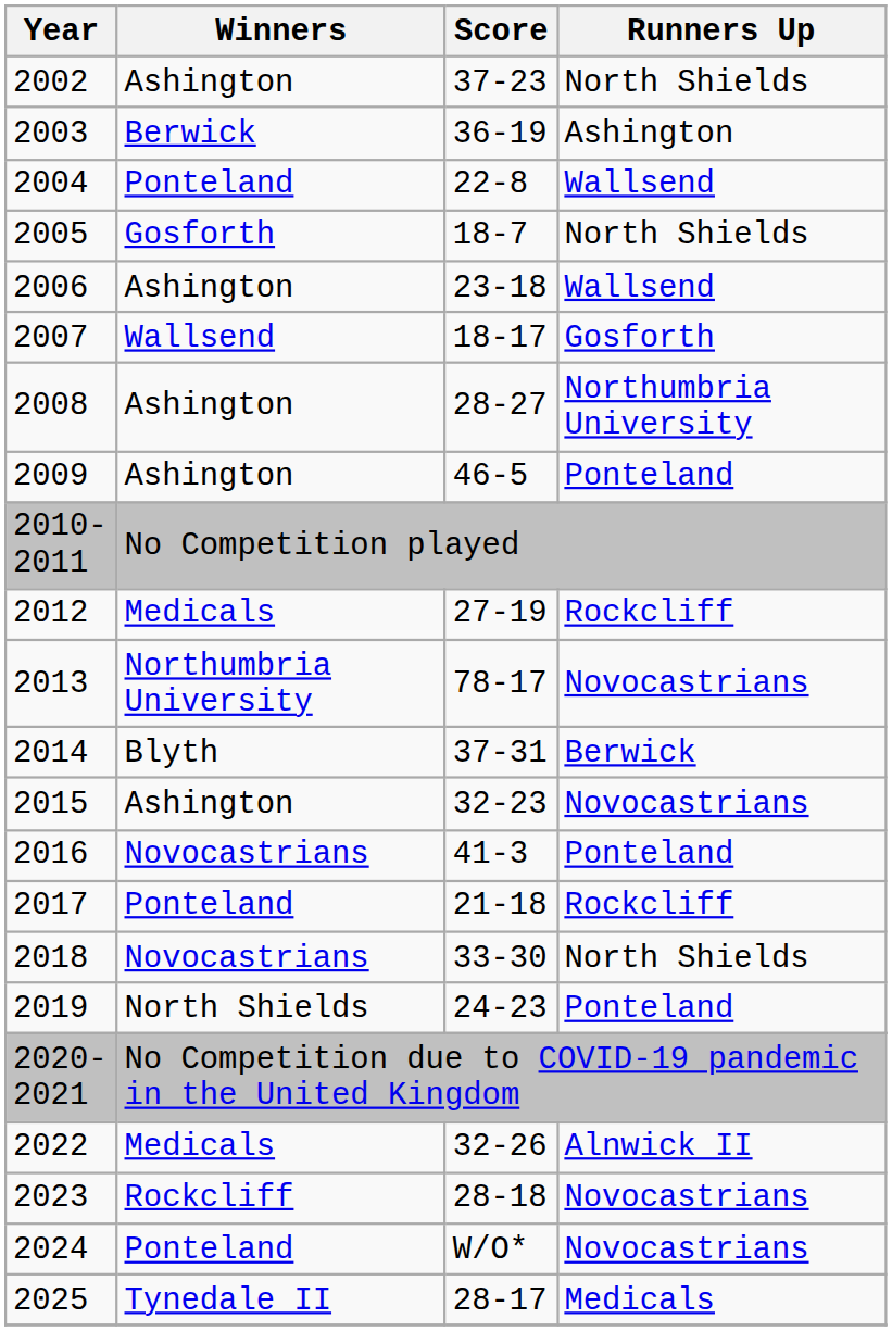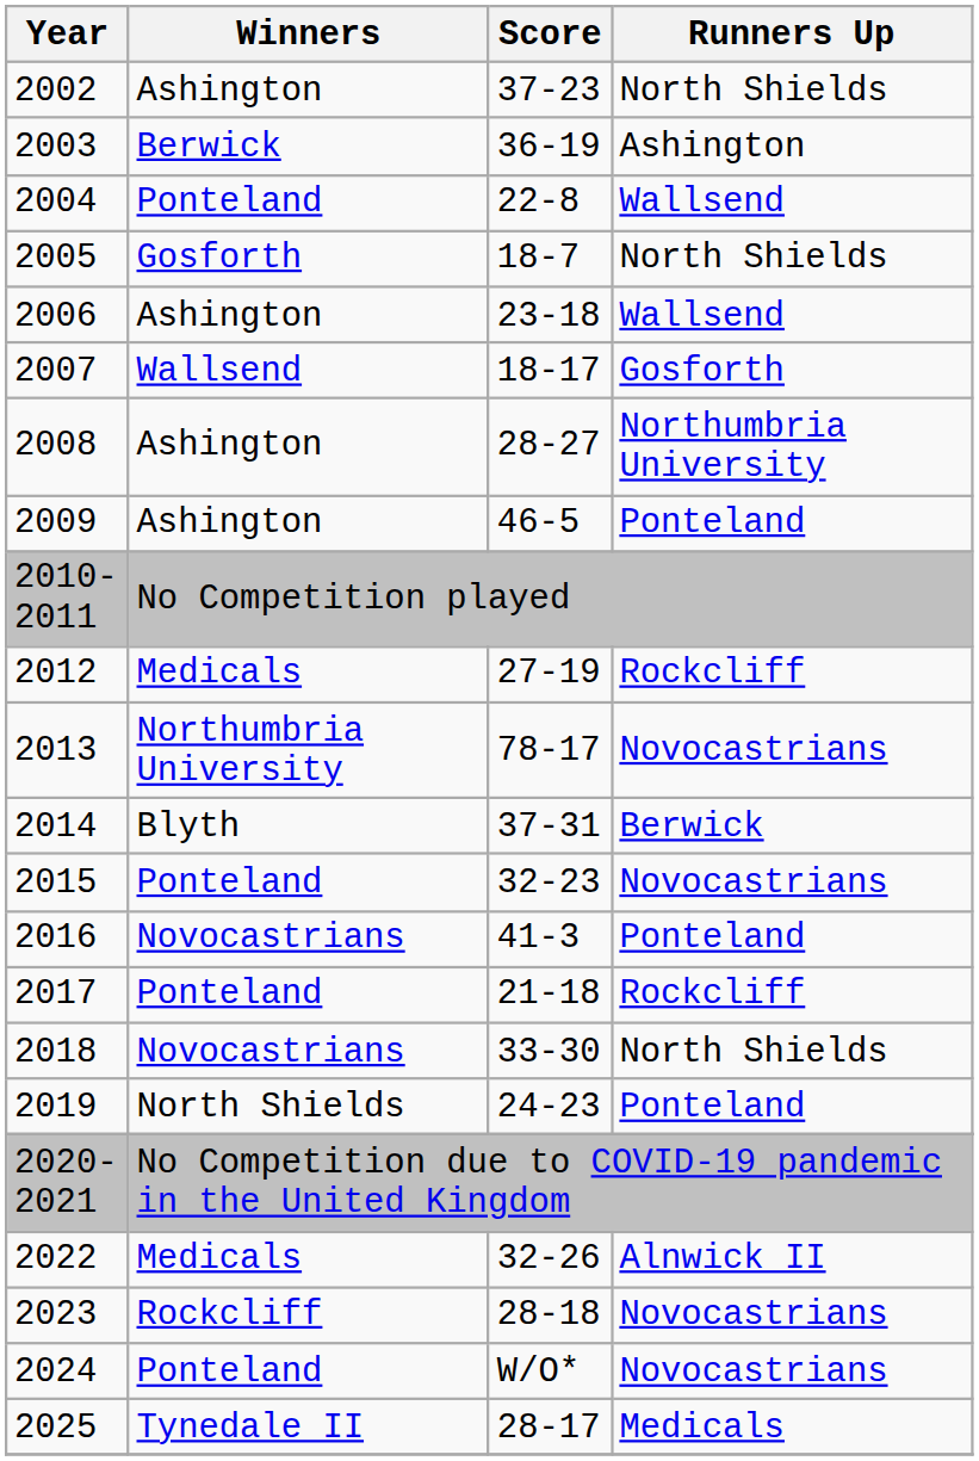 <table class="wikitable" border="1">
 <tr>
 <th width="40pt">Year</th>
 <th width="130pt">Winners</th>
 <th width="40pt">Score</th>
 <th width="130pt">Runners Up</th>
 </tr>
 <tr>
 <td>2002</td>
 <td>Ashington</td>
 <td>37-23</td>
 <td>North Shields</td>
 </tr>
 <tr>
 <td>2003</td>
 <td><a href='#'>Berwick</a></td>
 <td>36-19</td>
 <td>Ashington</td>
 </tr>
 <tr>
 <td>2004</td>
 <td><a href='#'>Ponteland</a></td>
 <td>22-8</td>
 <td><a href='#'>Wallsend</a></td>
 </tr>
 <tr>
 <td>2005</td>
 <td><a href='#'>Gosforth</a></td>
 <td>18-7</td>
 <td>North Shields</td>
 </tr>
 <tr>
 <td>2006</td>
 <td>Ashington</td>
 <td>23-18</td>
 <td><a href='#'>Wallsend</a></td>
 </tr>
 <tr>
 <td>2007</td>
 <td><a href='#'>Wallsend</a></td>
 <td>18-17</td>
 <td><a href='#'>Gosforth</a></td>
 </tr>
 <tr>
 <td>2008</td>
 <td>Ashington</td>
 <td>28-27</td>
 <td><a href='#'>Northumbria University</a></td>
 </tr>
 <tr>
 <td>2009</td>
 <td>Ashington</td>
 <td>46-5</td>
 <td><a href='#'>Ponteland</a></td>
 </tr>
 <tr>
 <td style="background:silver">2010-2011</td>
 <td colspan="6" style="background:silver">No Competition played</td>
 </tr>
 <tr>
 <td>2012</td>
 <td><a href='#'>Medicals</a></td>
 <td>27-19</td>
 <td><a href='#'>Rockcliff</a></td>
 </tr>
 <tr>
 <td>2013</td>
 <td><a href='#'>Northumbria University</a></td>
 <td>78-17</td>
 <td><a href='#'>Novocastrians</a></td>
 </tr>
 <tr>
 <td>2014</td>
 <td>Blyth</td>
 <td>37-31</td>
 <td><a href='#'>Berwick</a></td>
 </tr>
 <tr>
 <td>2015</td>
-<td>Ashington</td>
+<td><a href='#'>Ponteland</a></td>
 <td>32-23</td>
 <td><a href='#'>Novocastrians</a></td>
 </tr>
 <tr>
 <td>2016</td>
 <td><a href='#'>Novocastrians</a></td>
 <td>41-3</td>
 <td><a href='#'>Ponteland</a></td>
 </tr>
 <tr>
 <td>2017</td>
 <td><a href='#'>Ponteland</a></td>
 <td>21-18</td>
 <td><a href='#'>Rockcliff</a></td>
 </tr>
 <tr>
 <td>2018</td>
 <td><a href='#'>Novocastrians</a></td>
 <td>33-30</td>
 <td>North Shields</td>
 </tr>
 <tr>
 <td>2019</td>
 <td>North Shields</td>
 <td>24-23</td>
 <td><a href='#'>Ponteland</a></td>
 </tr>
 <tr>
 </tr>
 <tr>
 <td style="background:silver">2020-2021</td>
 <td colspan="6" style="background:silver">No Competition due to <a href='#'>COVID-19 pandemic in the United Kingdom</a></td>
 </tr>
 <tr>
 <td>2022</td>
 <td><a href='#'>Medicals</a></td>
 <td>32-26</td>
 <td><a href='#'>Alnwick II</a></td>
 </tr>
 <tr>
 <td>2023</td>
 <td><a href='#'>Rockcliff</a></td>
 <td>28-18</td>
 <td><a href='#'>Novocastrians</a></td>
 </tr>
 <tr>
 <td>2024</td>
 <td><a href='#'>Ponteland</a></td>
 <td>W/O*</td>
 <td><a href='#'>Novocastrians</a></td>
 </tr>
 <tr>
 <td>2025</td>
 <td><a href='#'>Tynedale II</a></td>
 <td>28-17</td>
 <td><a href='#'>Medicals</a></td>
 </tr>
 <tr>
 </tr>
 </table>
